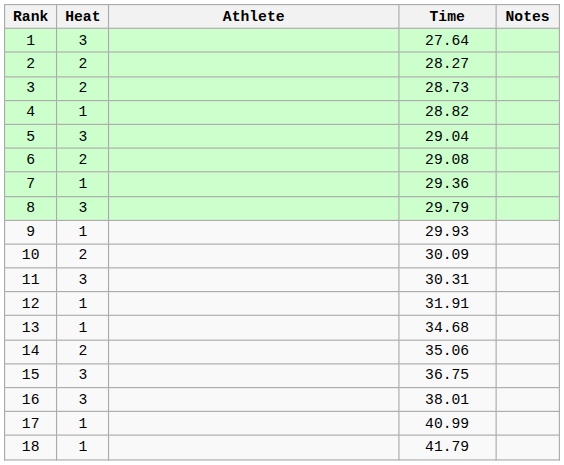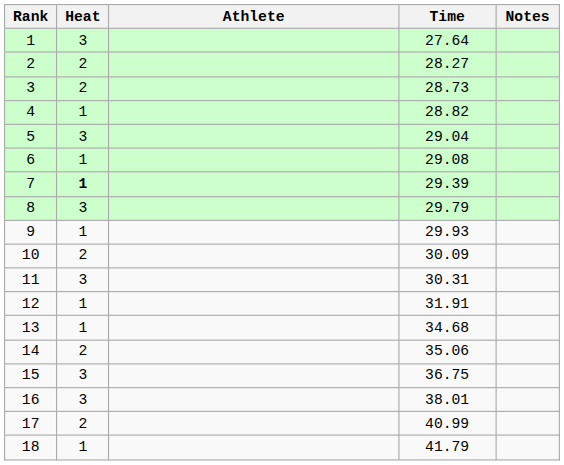 <table class="wikitable" style="text-align:center">
 <tr>
 <th width=40>Rank</th>
 <th width=40>Heat</th>
 <th width=250>Athlete</th>
 <th width=80>Time</th>
 <th width=50>Notes</th>
 </tr>
 <tr bgcolor=ccffcc>
 <td>1</td>
 <td>3</td>
 <td align=left></td>
 <td>27.64</td>
 <td></td>
 </tr>
 <tr bgcolor=ccffcc>
 <td>2</td>
 <td>2</td>
 <td align=left></td>
 <td>28.27</td>
 <td></td>
 </tr>
 <tr bgcolor=ccffcc>
 <td>3</td>
 <td>2</td>
 <td align=left></td>
 <td>28.73</td>
 <td></td>
 </tr>
 <tr bgcolor=ccffcc>
 <td>4</td>
 <td>1</td>
 <td align=left></td>
 <td>28.82</td>
 <td></td>
 </tr>
 <tr bgcolor=ccffcc>
 <td>5</td>
 <td>3</td>
 <td align=left></td>
 <td>29.04</td>
 <td></td>
 </tr>
 <tr bgcolor=ccffcc>
 <td>6</td>
-<td>2</td>
+<td>1</td>
 <td align=left></td>
 <td>29.08</td>
 <td></td>
 </tr>
 <tr bgcolor=ccffcc>
 <td>7</td>
-<td>1</td>
+<td><strong>1</strong></td>
 <td align=left></td>
-<td>29.36</td>
+<td>29.39</td>
 <td></td>
 </tr>
 <tr bgcolor=ccffcc>
 <td>8</td>
 <td>3</td>
 <td align=left></td>
 <td>29.79</td>
 <td></td>
 </tr>
 <tr>
 <td>9</td>
 <td>1</td>
 <td align=left></td>
 <td>29.93</td>
 <td></td>
 </tr>
 <tr>
 <td>10</td>
 <td>2</td>
 <td align=left></td>
 <td>30.09</td>
 <td></td>
 </tr>
 <tr>
 <td>11</td>
 <td>3</td>
 <td align=left></td>
 <td>30.31</td>
 <td></td>
 </tr>
 <tr>
 <td>12</td>
 <td>1</td>
 <td align=left></td>
 <td>31.91</td>
 <td></td>
 </tr>
 <tr>
 <td>13</td>
 <td>1</td>
 <td align=left></td>
 <td>34.68</td>
 <td></td>
 </tr>
 <tr>
 <td>14</td>
 <td>2</td>
 <td align=left></td>
 <td>35.06</td>
 <td></td>
 </tr>
 <tr>
 <td>15</td>
 <td>3</td>
 <td align=left></td>
 <td>36.75</td>
 <td></td>
 </tr>
 <tr>
 <td>16</td>
 <td>3</td>
 <td align=left></td>
 <td>38.01</td>
 <td></td>
 </tr>
 <tr>
 <td>17</td>
-<td>1</td>
+<td>2</td>
 <td align=left></td>
 <td>40.99</td>
 <td></td>
 </tr>
 <tr>
 <td>18</td>
 <td>1</td>
 <td align=left></td>
 <td>41.79</td>
 <td></td>
 </tr>
 </table>
